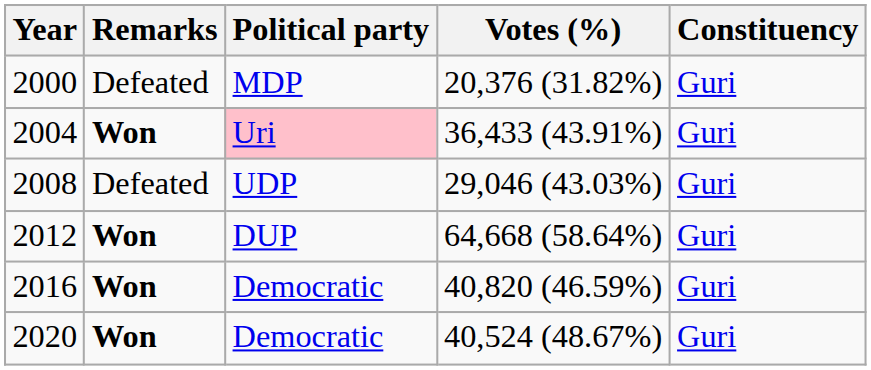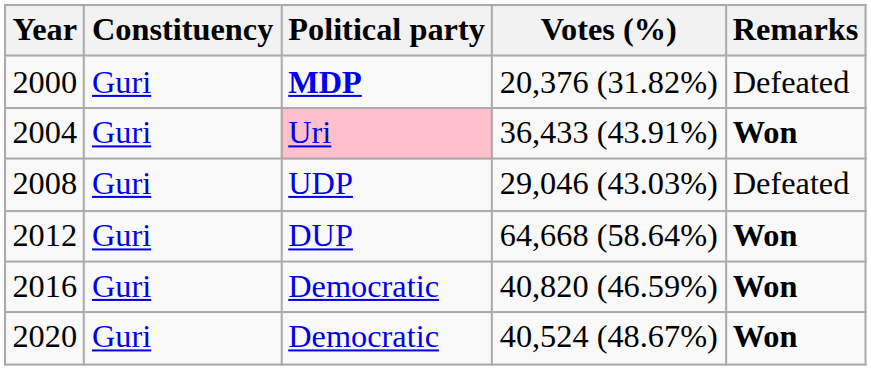 <table class="wikitable">
 <tr>
 <th>Year</th>
-<th>Remarks</th>
+<th>Constituency</th>
 <th>Political party</th>
 <th>Votes (%)</th>
-<th>Constituency</th>
+<th>Remarks</th>
 </tr>
 <tr>
 <td>2000</td>
+<td><a href='#'>Guri</a></td>
+<td><strong><a href='#'>MDP</a></strong></td>
+<td>20,376 (31.82%)</td>
 <td>Defeated</td>
-<td><a href='#'>MDP</a></td>
-<td>20,376 (31.82%)</td>
-<td><a href='#'>Guri</a></td>
 </tr>
 <tr>
 <td>2004</td>
-<td><strong>Won</strong></td>
+<td><a href='#'>Guri</a></td>
 <td style="background: pink;"><a href='#'>Uri</a></td>
 <td>36,433 (43.91%)</td>
-<td><a href='#'>Guri</a></td>
+<td><strong>Won</strong></td>
 </tr>
 <tr>
 <td>2008</td>
-<td>Defeated</td>
+<td><a href='#'>Guri</a></td>
 <td><a href='#'>UDP</a></td>
 <td>29,046 (43.03%)</td>
-<td><a href='#'>Guri</a></td>
+<td>Defeated</td>
 </tr>
 <tr>
 <td>2012</td>
-<td><strong>Won</strong></td>
+<td><a href='#'>Guri</a></td>
 <td><a href='#'>DUP</a></td>
 <td>64,668 (58.64%)</td>
-<td><a href='#'>Guri</a></td>
+<td><strong>Won</strong></td>
 </tr>
 <tr>
 <td>2016</td>
-<td><strong>Won</strong></td>
+<td><a href='#'>Guri</a></td>
 <td><a href='#'>Democratic</a></td>
 <td>40,820 (46.59%)</td>
-<td><a href='#'>Guri</a></td>
+<td><strong>Won</strong></td>
 </tr>
 <tr>
 <td>2020</td>
-<td><strong>Won</strong></td>
+<td><a href='#'>Guri</a></td>
 <td><a href='#'>Democratic</a></td>
 <td>40,524 (48.67%)</td>
-<td><a href='#'>Guri</a></td>
+<td><strong>Won</strong></td>
 </tr>
 </table>
